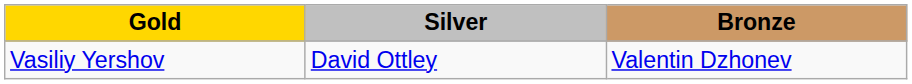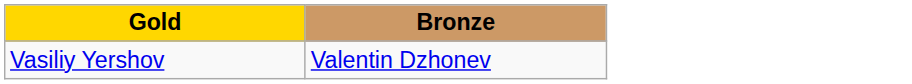 <table class="wikitable" style="text-align:left">
 <tr align="center">
 <td width=200 bgcolor=gold><strong>Gold</strong></td>
-<td width=200 bgcolor=silver><strong>Silver</strong></td>
 <td width=200 bgcolor=CC9966><strong>Bronze</strong></td>
 </tr>
 <tr>
 <td><a href='#'>Vasiliy Yershov</a><br><em></em></td>
-<td><a href='#'>David Ottley</a><br><em></em></td>
 <td><a href='#'>Valentin Dzhonev</a><br><em></em></td>
 </tr>
 </table>
